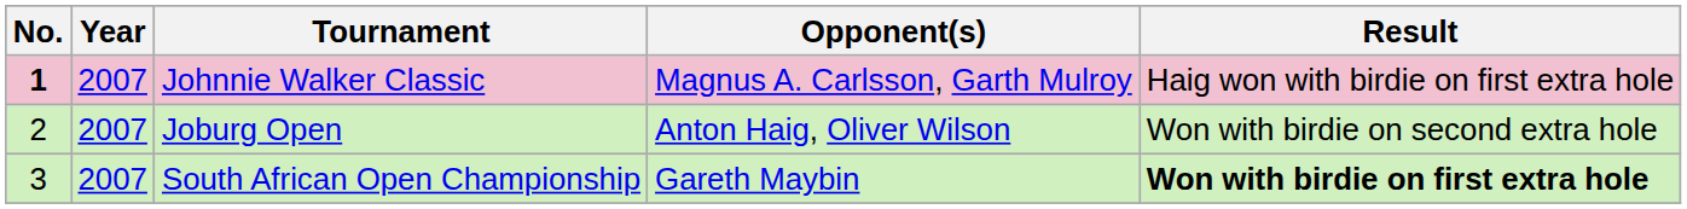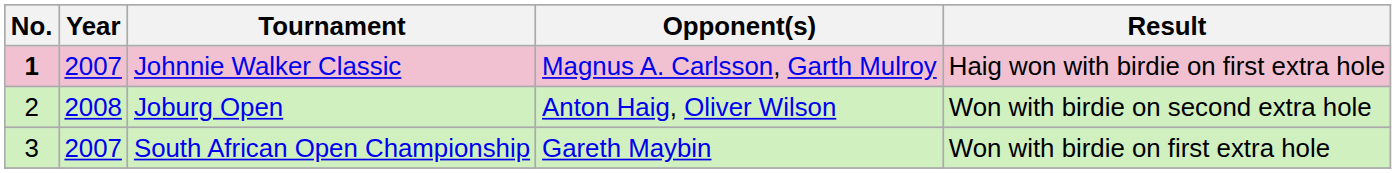 <table class="wikitable" style="font-size:95%;">
 <tr>
 <th>No.</th>
 <th>Year</th>
 <th>Tournament</th>
 <th>Opponent(s)</th>
 <th>Result</th>
 </tr>
 <tr style="background:#F2C1D1;">
 <td align=center><strong>1</strong></td>
 <td><a href='#'>2007</a></td>
 <td><a href='#'>Johnnie Walker Classic</a></td>
 <td> <a href='#'>Magnus A. Carlsson</a>,  <a href='#'>Garth Mulroy</a></td>
 <td>Haig won with birdie on first extra hole</td>
 </tr>
 <tr style="background:#D0F0C0;">
 <td align=center>2</td>
-<td><a href='#'>2007</a></td>
+<td><a href='#'>2008</a></td>
 <td><a href='#'>Joburg Open</a></td>
 <td> <a href='#'>Anton Haig</a>,  <a href='#'>Oliver Wilson</a></td>
 <td>Won with birdie on second extra hole</td>
 </tr>
 <tr style="background:#D0F0C0;">
 <td align=center>3</td>
 <td><a href='#'>2007</a></td>
 <td><a href='#'>South African Open Championship</a></td>
 <td> <a href='#'>Gareth Maybin</a></td>
-<td><strong>Won with birdie on first extra hole</strong></td>
+<td>Won with birdie on first extra hole</td>
 </tr>
 </table>
